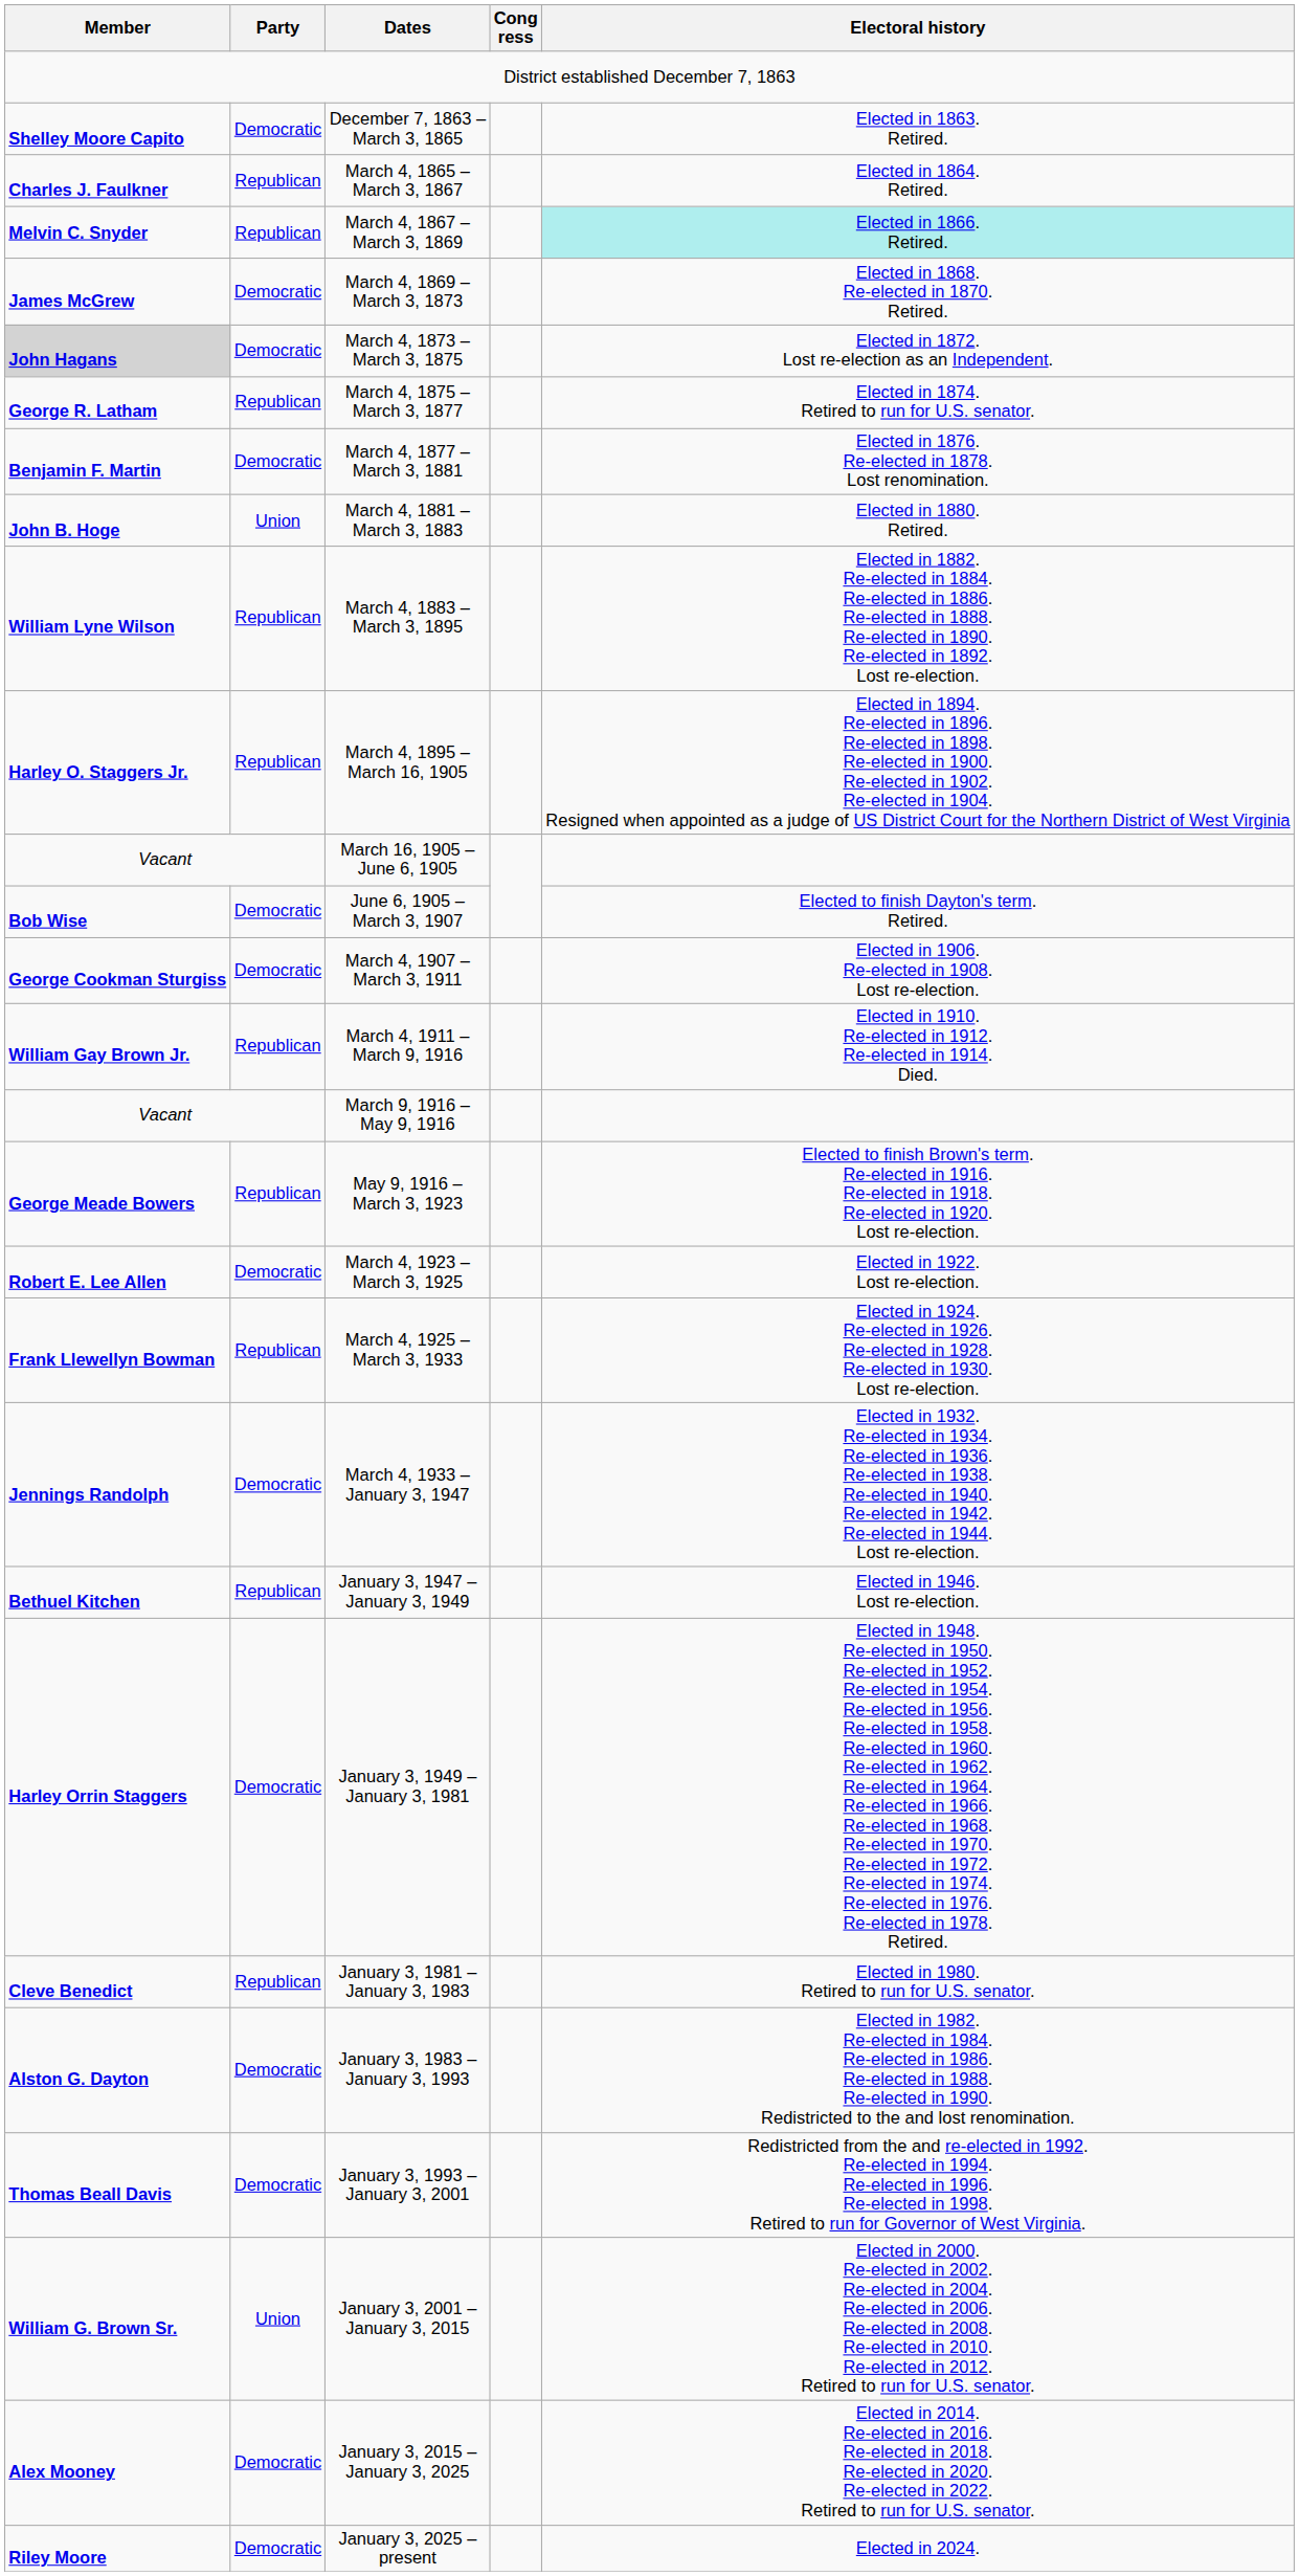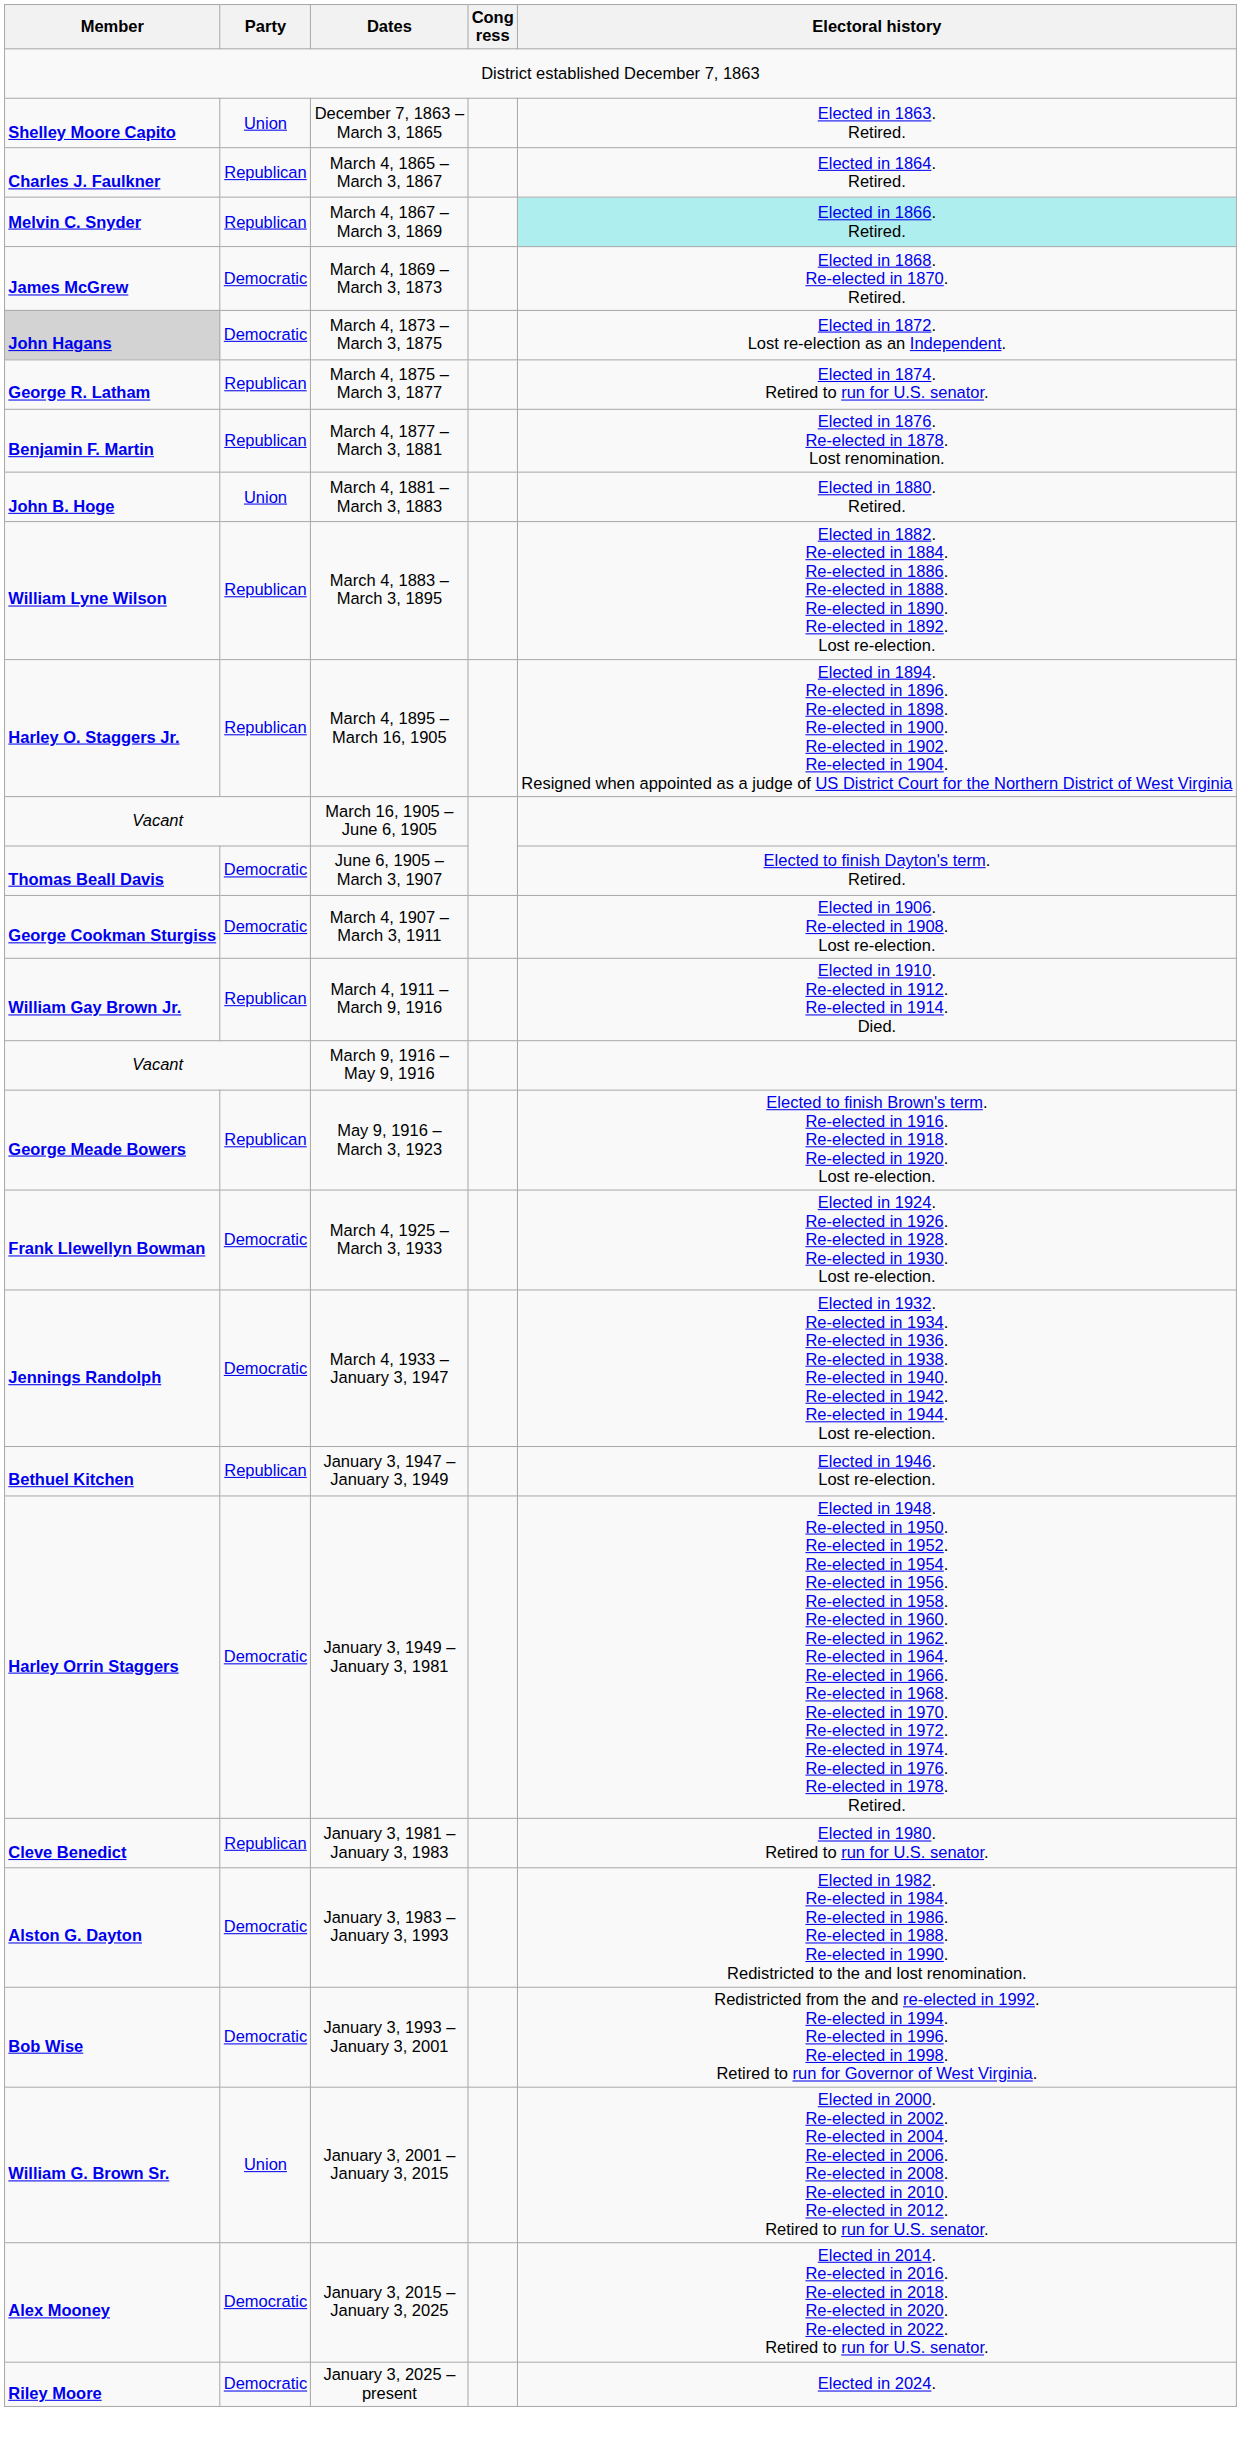 <table class=wikitable style="text-align:center">
 <tr>
 <th>Member</th>
 <th>Party</th>
 <th>Dates</th>
 <th>Cong<br>ress</th>
 <th>Electoral history</th>
 </tr>
 <tr style="height:3em">
 <td colspan=5>District established December 7, 1863</td>
 </tr>
 <tr style="height:3em">
 <td align=left><br><strong><a href='#'>Shelley Moore Capito</a></strong><br></td>
-<td><a href='#'>Democratic</a></td>
+<td><a href='#'>Union</a></td>
 <td nowrap>December 7, 1863 –<br> March 3, 1865</td>
 <td></td>
 <td><a href='#'>Elected in 1863</a>.<br>Retired.</td>
 </tr>
 <tr style="height:3em">
 <td align=left><br><strong><a href='#'>Charles J. Faulkner</a></strong><br></td>
 <td><a href='#'>Republican</a></td>
 <td nowrap>March 4, 1865 –<br> March 3, 1867</td>
 <td></td>
 <td><a href='#'>Elected in 1864</a>.<br>Retired.</td>
 </tr>
 <tr style="height:3em">
 <td align=left><strong><a href='#'>Melvin C. Snyder</a></strong><br></td>
 <td><a href='#'>Republican</a></td>
 <td nowrap>March 4, 1867 –<br> March 3, 1869</td>
 <td></td>
 <td style="background: paleturquoise;"><a href='#'>Elected in 1866</a>.<br>Retired.</td>
 </tr>
 <tr style="height:3em">
 <td align=left><br><strong><a href='#'>James McGrew</a></strong><br></td>
 <td><a href='#'>Democratic</a></td>
 <td nowrap>March 4, 1869 –<br> March 3, 1873</td>
 <td></td>
 <td><a href='#'>Elected in 1868</a>.<br><a href='#'>Re-elected in 1870</a>.<br>Retired.</td>
 </tr>
 <tr style="height:3em">
 <td align=left style="background: lightgrey;"><br><strong><a href='#'>John Hagans</a></strong><br></td>
 <td><a href='#'>Democratic</a></td>
 <td nowrap>March 4, 1873 –<br> March 3, 1875</td>
 <td></td>
 <td><a href='#'>Elected in 1872</a>.<br>Lost re-election as an <a href='#'>Independent</a>.</td>
 </tr>
 <tr style="height:3em">
 <td align=left><br><strong><a href='#'>George R. Latham</a></strong><br></td>
 <td><a href='#'>Republican</a></td>
 <td nowrap>March 4, 1875 –<br>March 3, 1877</td>
 <td></td>
 <td><a href='#'>Elected in 1874</a>.<br>Retired to <a href='#'>run for U.S. senator</a>.</td>
 </tr>
 <tr style="height:3em">
 <td align=left><br><strong><a href='#'>Benjamin F. Martin</a></strong><br></td>
-<td><a href='#'>Democratic</a></td>
+<td><a href='#'>Republican</a></td>
 <td nowrap>March 4, 1877 –<br>March 3, 1881</td>
 <td></td>
 <td><a href='#'>Elected in 1876</a>.<br><a href='#'>Re-elected in 1878</a>.<br>Lost renomination.</td>
 </tr>
 <tr style="height:3em">
 <td align=left><br><strong><a href='#'>John B. Hoge</a></strong><br></td>
 <td><a href='#'>Union</a></td>
 <td nowrap>March 4, 1881 –<br>March 3, 1883</td>
 <td></td>
 <td><a href='#'>Elected in 1880</a>.<br>Retired.</td>
 </tr>
 <tr style="height:3em">
 <td align=left><br><strong><a href='#'>William Lyne Wilson</a></strong><br></td>
 <td><a href='#'>Republican</a></td>
 <td nowrap>March 4, 1883 –<br>March 3, 1895</td>
 <td></td>
 <td><a href='#'>Elected in 1882</a>.<br><a href='#'>Re-elected in 1884</a>.<br><a href='#'>Re-elected in 1886</a>.<br><a href='#'>Re-elected in 1888</a>.<br><a href='#'>Re-elected in 1890</a>.<br><a href='#'>Re-elected in 1892</a>.<br>Lost re-election.</td>
 </tr>
 <tr style="height:3em">
 <td align=left><br><strong><a href='#'>Harley O. Staggers Jr.</a></strong><br></td>
 <td><a href='#'>Republican</a></td>
 <td nowrap>March 4, 1895 –<br> March 16, 1905</td>
 <td></td>
 <td><a href='#'>Elected in 1894</a>.<br><a href='#'>Re-elected in 1896</a>.<br><a href='#'>Re-elected in 1898</a>.<br><a href='#'>Re-elected in 1900</a>.<br><a href='#'>Re-elected in 1902</a>.<br><a href='#'>Re-elected in 1904</a>.<br>Resigned when appointed as a judge of <a href='#'>US District Court for the Northern District of West Virginia</a></td>
 </tr>
 <tr style="height:3em">
 <td colspan=2><em>Vacant</em></td>
 <td nowrap>March 16, 1905 –<br>June 6, 1905</td>
 <td rowspan=2></td>
 <td></td>
 </tr>
 <tr style="height:3em">
-<td align=left><br><strong><a href='#'>Bob Wise</a></strong><br></td>
+<td align=left><br><strong><a href='#'>Thomas Beall Davis</a></strong><br></td>
 <td><a href='#'>Democratic</a></td>
 <td nowrap>June 6, 1905 –<br>March 3, 1907</td>
 <td><a href='#'>Elected to finish Dayton's term</a>.<br>Retired.</td>
 </tr>
 <tr style="height:3em">
 <td align=left><br><strong><a href='#'>George Cookman Sturgiss</a></strong><br></td>
 <td><a href='#'>Democratic</a></td>
 <td nowrap>March 4, 1907 –<br> March 3, 1911</td>
 <td></td>
 <td><a href='#'>Elected in 1906</a>.<br><a href='#'>Re-elected in 1908</a>.<br>Lost re-election.</td>
 </tr>
 <tr style="height:3em">
 <td align=left><br><strong><a href='#'>William Gay Brown Jr.</a></strong><br></td>
 <td><a href='#'>Republican</a></td>
 <td nowrap>March 4, 1911 –<br>March 9, 1916</td>
 <td></td>
 <td><a href='#'>Elected in 1910</a>.<br><a href='#'>Re-elected in 1912</a>.<br><a href='#'>Re-elected in 1914</a>.<br>Died.</td>
 </tr>
 <tr style="height:3em">
 <td colspan=2><em>Vacant</em></td>
 <td nowrap>March 9, 1916 –<br>May 9, 1916</td>
 <td></td>
 <td></td>
 </tr>
 <tr style="height:3em">
 <td align=left><br><strong><a href='#'>George Meade Bowers</a></strong><br></td>
 <td><a href='#'>Republican</a></td>
 <td nowrap>May 9, 1916 –<br> March 3, 1923</td>
 <td></td>
 <td><a href='#'>Elected to finish Brown's term</a>.<br><a href='#'>Re-elected in 1916</a>.<br><a href='#'>Re-elected in 1918</a>.<br><a href='#'>Re-elected in 1920</a>.<br>Lost re-election.</td>
 </tr>
 <tr style="height:3em">
-<td align=left><br><strong><a href='#'>Robert E. Lee Allen</a></strong><br></td>
+<td align=left><br><strong><a href='#'>Frank Llewellyn Bowman</a></strong><br></td>
 <td><a href='#'>Democratic</a></td>
-<td nowrap>March 4, 1923 –<br>March 3, 1925</td>
-<td></td>
-<td><a href='#'>Elected in 1922</a>.<br>Lost re-election.</td>
-</tr>
-<tr style="height:3em">
-<td align=left><br><strong><a href='#'>Frank Llewellyn Bowman</a></strong><br></td>
-<td><a href='#'>Republican</a></td>
 <td nowrap>March 4, 1925 –<br> March 3, 1933</td>
 <td></td>
 <td><a href='#'>Elected in 1924</a>.<br><a href='#'>Re-elected in 1926</a>.<br><a href='#'>Re-elected in 1928</a>.<br><a href='#'>Re-elected in 1930</a>.<br>Lost re-election.</td>
 </tr>
 <tr style="height:3em">
 <td align=left><br><strong><a href='#'>Jennings Randolph</a></strong><br></td>
 <td><a href='#'>Democratic</a></td>
 <td nowrap>March 4, 1933 –<br>January 3, 1947</td>
 <td></td>
 <td><a href='#'>Elected in 1932</a>.<br><a href='#'>Re-elected in 1934</a>.<br><a href='#'>Re-elected in 1936</a>.<br><a href='#'>Re-elected in 1938</a>.<br><a href='#'>Re-elected in 1940</a>.<br><a href='#'>Re-elected in 1942</a>.<br><a href='#'>Re-elected in 1944</a>.<br>Lost re-election.</td>
 </tr>
 <tr style="height:3em">
 <td align=left><br><strong><a href='#'>Bethuel Kitchen</a></strong><br></td>
 <td><a href='#'>Republican</a></td>
 <td nowrap>January 3, 1947 –<br> January 3, 1949</td>
 <td></td>
 <td><a href='#'>Elected in 1946</a>.<br>Lost re-election.</td>
 </tr>
 <tr style="height:3em">
 <td align=left><br><strong><a href='#'>Harley Orrin Staggers</a></strong><br></td>
 <td><a href='#'>Democratic</a></td>
 <td nowrap>January 3, 1949 –<br> January 3, 1981</td>
 <td></td>
 <td><a href='#'>Elected in 1948</a>.<br><a href='#'>Re-elected in 1950</a>.<br><a href='#'>Re-elected in 1952</a>.<br><a href='#'>Re-elected in 1954</a>.<br><a href='#'>Re-elected in 1956</a>.<br><a href='#'>Re-elected in 1958</a>.<br><a href='#'>Re-elected in 1960</a>.<br><a href='#'>Re-elected in 1962</a>.<br><a href='#'>Re-elected in 1964</a>.<br><a href='#'>Re-elected in 1966</a>.<br><a href='#'>Re-elected in 1968</a>.<br><a href='#'>Re-elected in 1970</a>.<br><a href='#'>Re-elected in 1972</a>.<br><a href='#'>Re-elected in 1974</a>.<br><a href='#'>Re-elected in 1976</a>.<br><a href='#'>Re-elected in 1978</a>.<br>Retired.</td>
 </tr>
 <tr style="height:3em">
 <td align=left><br><strong><a href='#'>Cleve Benedict</a></strong><br></td>
 <td><a href='#'>Republican</a></td>
 <td nowrap>January 3, 1981 –<br> January 3, 1983</td>
 <td></td>
 <td><a href='#'>Elected in 1980</a>.<br>Retired to <a href='#'>run for U.S. senator</a>.</td>
 </tr>
 <tr style="height:3em">
 <td align=left><br><strong><a href='#'>Alston G. Dayton</a></strong><br></td>
 <td><a href='#'>Democratic</a></td>
 <td nowrap>January 3, 1983 –<br> January 3, 1993</td>
 <td></td>
 <td><a href='#'>Elected in 1982</a>.<br><a href='#'>Re-elected in 1984</a>.<br><a href='#'>Re-elected in 1986</a>.<br><a href='#'>Re-elected in 1988</a>.<br><a href='#'>Re-elected in 1990</a>.<br>Redistricted to the  and lost renomination.</td>
 </tr>
 <tr style="height:3em">
-<td align=left><br><strong><a href='#'>Thomas Beall Davis</a></strong><br></td>
+<td align=left><br><strong><a href='#'>Bob Wise</a></strong><br></td>
 <td><a href='#'>Democratic</a></td>
 <td nowrap>January 3, 1993 –<br> January 3, 2001</td>
 <td></td>
 <td>Redistricted from the  and <a href='#'>re-elected in 1992</a>.<br><a href='#'>Re-elected in 1994</a>.<br><a href='#'>Re-elected in 1996</a>.<br><a href='#'>Re-elected in 1998</a>.<br>Retired to <a href='#'>run for Governor of West Virginia</a>.</td>
 </tr>
 <tr style="height:3em">
 <td align=left><br><strong><a href='#'>William G. Brown Sr.</a></strong><br></td>
 <td><a href='#'>Union</a></td>
 <td nowrap>January 3, 2001 –<br>January 3, 2015</td>
 <td></td>
 <td><a href='#'>Elected in 2000</a>.<br><a href='#'>Re-elected in 2002</a>.<br><a href='#'>Re-elected in 2004</a>.<br><a href='#'>Re-elected in 2006</a>.<br><a href='#'>Re-elected in 2008</a>.<br><a href='#'>Re-elected in 2010</a>.<br><a href='#'>Re-elected in 2012</a>.<br>Retired to <a href='#'>run for U.S. senator</a>.</td>
 </tr>
 <tr style="height:3em">
 <td align=left><br><strong><a href='#'>Alex Mooney</a></strong><br></td>
 <td><a href='#'>Democratic</a></td>
 <td nowrap>January 3, 2015 –<br>January 3, 2025</td>
 <td></td>
 <td><a href='#'>Elected in 2014</a>.<br><a href='#'>Re-elected in 2016</a>.<br><a href='#'>Re-elected in 2018</a>.<br><a href='#'>Re-elected in 2020</a>.<br><a href='#'>Re-elected in 2022</a>.<br>Retired to <a href='#'>run for U.S. senator</a>.</td>
 </tr>
 <tr>
 <td align=left><br><strong><a href='#'>Riley Moore</a></strong><br></td>
 <td><a href='#'>Democratic</a></td>
 <td>January 3, 2025 –<br>present</td>
 <td></td>
 <td><a href='#'>Elected in 2024</a>.</td>
 </tr>
 </table>
